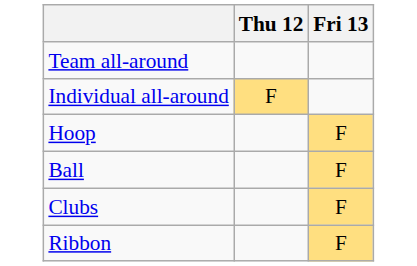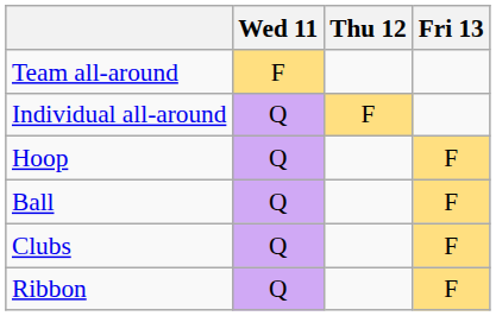 <table class="wikitable" style="margin:0.5em auto; font-size:90%; line-height:1.25em;">
 <tr style="text-align:center;">
 <th></th>
+<th>Wed 11</th>
 <th>Thu 12</th>
 <th>Fri 13</th>
 </tr>
 <tr style="text-align:center;">
 <td style="text-align:left;"><a href='#'>Team all-around</a></td>
+<td style="background-color:#FFDF80;">F</td>
 <td></td>
 <td></td>
 </tr>
 <tr style="text-align:center;">
 <td style="text-align:left;"><a href='#'>Individual all-around</a></td>
+<td style="background-color:#D0A9F5;">Q</td>
 <td style="background-color:#FFDF80;">F</td>
 <td></td>
 </tr>
 <tr style="text-align:center;">
 <td style="text-align:left;"><a href='#'>Hoop</a></td>
+<td style="background-color:#D0A9F5;">Q</td>
 <td></td>
 <td style="background-color:#FFDF80;">F</td>
 </tr>
 <tr style="text-align:center;">
 <td style="text-align:left;"><a href='#'>Ball</a></td>
+<td style="background-color:#D0A9F5;">Q</td>
 <td></td>
 <td style="background-color:#FFDF80;">F</td>
 </tr>
 <tr style="text-align:center;">
 <td style="text-align:left;"><a href='#'>Clubs</a></td>
+<td style="background-color:#D0A9F5;">Q</td>
 <td></td>
 <td style="background-color:#FFDF80;">F</td>
 </tr>
 <tr style="text-align:center;">
 <td style="text-align:left;"><a href='#'>Ribbon</a></td>
+<td style="background-color:#D0A9F5;">Q</td>
 <td></td>
 <td style="background-color:#FFDF80;">F</td>
 </tr>
 </table>
